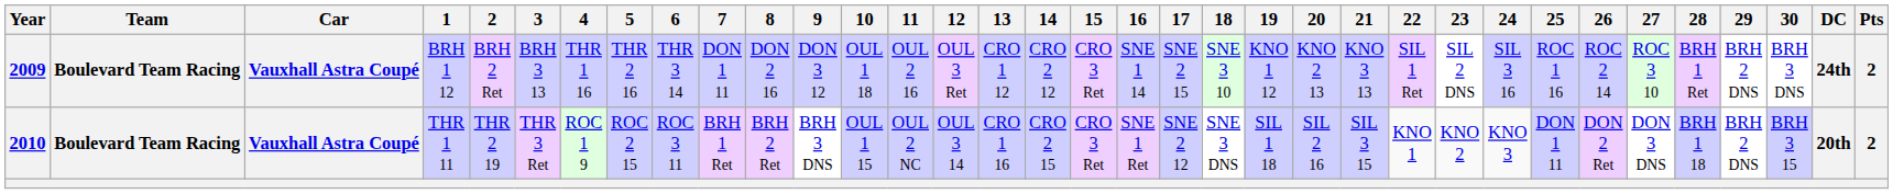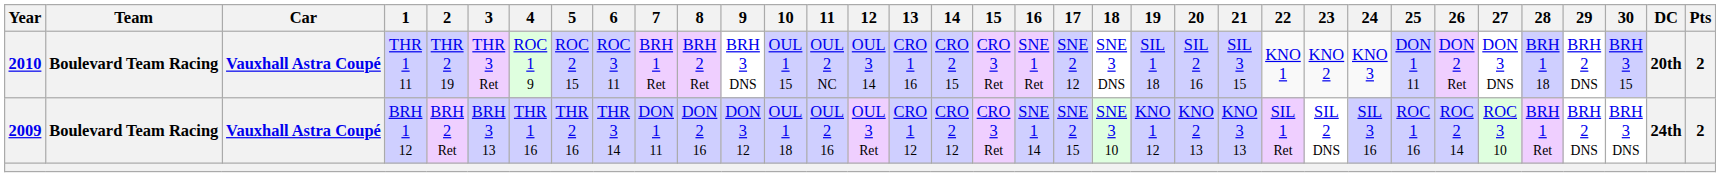 <table class="wikitable" style="text-align:center; font-size:85%">
 <tr>
 <th>Year</th>
 <th>Team</th>
 <th>Car</th>
 <th>1</th>
 <th>2</th>
 <th>3</th>
 <th>4</th>
 <th>5</th>
 <th>6</th>
 <th>7</th>
 <th>8</th>
 <th>9</th>
 <th>10</th>
 <th>11</th>
 <th>12</th>
 <th>13</th>
 <th>14</th>
 <th>15</th>
 <th>16</th>
 <th>17</th>
 <th>18</th>
 <th>19</th>
 <th>20</th>
 <th>21</th>
 <th>22</th>
 <th>23</th>
 <th>24</th>
 <th>25</th>
 <th>26</th>
 <th>27</th>
 <th>28</th>
 <th>29</th>
 <th>30</th>
 <th>DC</th>
 <th>Pts</th>
 </tr>
 <tr>
+<th><a href='#'>2010</a></th>
+<th nowrap>Boulevard Team Racing</th>
+<th nowrap><a href='#'>Vauxhall Astra Coupé</a></th>
+<td style="background:#CFCFFF;"><a href='#'>THR<br>1</a><br><small>11</small></td>
+<td style="background:#CFCFFF;"><a href='#'>THR<br>2</a><br><small>19</small></td>
+<td style="background:#EFCFFF;"><a href='#'>THR<br>3</a><br><small>Ret</small></td>
+<td style="background:#DFFFDF;"><a href='#'>ROC<br>1</a><br><small>9</small></td>
+<td style="background:#CFCFFF;"><a href='#'>ROC<br>2</a><br><small>15</small></td>
+<td style="background:#CFCFFF;"><a href='#'>ROC<br>3</a><br><small>11</small></td>
+<td style="background:#EFCFFF;"><a href='#'>BRH<br>1</a><br><small>Ret</small></td>
+<td style="background:#EFCFFF;"><a href='#'>BRH<br>2</a><br><small>Ret</small></td>
+<td style="background:#FFFFFF;"><a href='#'>BRH<br>3</a><br><small>DNS</small></td>
+<td style="background:#CFCFFF;"><a href='#'>OUL<br>1</a><br><small>15</small></td>
+<td style="background:#CFCFFF;"><a href='#'>OUL<br>2</a><br><small>NC</small></td>
+<td style="background:#CFCFFF;"><a href='#'>OUL<br>3</a><br><small>14</small></td>
+<td style="background:#CFCFFF;"><a href='#'>CRO<br>1</a><br><small>16</small></td>
+<td style="background:#CFCFFF;"><a href='#'>CRO<br>2</a><br><small>15</small></td>
+<td style="background:#EFCFFF;"><a href='#'>CRO<br>3</a><br><small>Ret</small></td>
+<td style="background:#EFCFFF;"><a href='#'>SNE<br>1</a><br><small>Ret</small></td>
+<td style="background:#CFCFFF;"><a href='#'>SNE<br>2</a><br><small>12</small></td>
+<td style="background:#FFFFFF;"><a href='#'>SNE<br>3</a><br><small>DNS</small></td>
+<td style="background:#CFCFFF;"><a href='#'>SIL<br>1</a><br><small>18</small></td>
+<td style="background:#CFCFFF;"><a href='#'>SIL<br>2</a><br><small>16</small></td>
+<td style="background:#CFCFFF;"><a href='#'>SIL<br>3</a><br><small>15</small></td>
+<td><a href='#'>KNO<br>1</a></td>
+<td><a href='#'>KNO<br>2</a></td>
+<td><a href='#'>KNO<br>3</a></td>
+<td style="background:#CFCFFF;"><a href='#'>DON<br>1</a><br><small>11</small></td>
+<td style="background:#EFCFFF;"><a href='#'>DON<br>2</a><br><small>Ret</small></td>
+<td style="background:#FFFFFF;"><a href='#'>DON<br>3</a><br><small>DNS</small></td>
+<td style="background:#CFCFFF;"><a href='#'>BRH<br>1</a><br><small>18</small></td>
+<td style="background:#FFFFFF;"><a href='#'>BRH<br>2</a><br><small>DNS</small></td>
+<td style="background:#CFCFFF;"><a href='#'>BRH<br>3</a><br><small>15</small></td>
+<th>20th</th>
+<th>2</th>
+</tr>
+<tr>
 <th><a href='#'>2009</a></th>
 <th nowrap>Boulevard Team Racing</th>
 <th nowrap><a href='#'>Vauxhall Astra Coupé</a></th>
 <td style="background:#CFCFFF;"><a href='#'>BRH<br>1</a><br><small>12</small></td>
 <td style="background:#EFCFFF;"><a href='#'>BRH<br>2</a><br><small>Ret</small></td>
 <td style="background:#CFCFFF;"><a href='#'>BRH<br>3</a><br><small>13</small></td>
 <td style="background:#CFCFFF;"><a href='#'>THR<br>1</a><br><small>16</small></td>
 <td style="background:#CFCFFF;"><a href='#'>THR<br>2</a><br><small>16</small></td>
 <td style="background:#CFCFFF;"><a href='#'>THR<br>3</a><br><small>14</small></td>
 <td style="background:#CFCFFF;"><a href='#'>DON<br>1</a><br><small>11</small></td>
 <td style="background:#CFCFFF;"><a href='#'>DON<br>2</a><br><small>16</small></td>
 <td style="background:#CFCFFF;"><a href='#'>DON<br>3</a><br><small>12</small></td>
 <td style="background:#CFCFFF;"><a href='#'>OUL<br>1</a><br><small>18</small></td>
 <td style="background:#CFCFFF;"><a href='#'>OUL<br>2</a><br><small>16</small></td>
 <td style="background:#EFCFFF;"><a href='#'>OUL<br>3</a><br><small>Ret</small></td>
 <td style="background:#CFCFFF;"><a href='#'>CRO<br>1</a><br><small>12</small></td>
 <td style="background:#CFCFFF;"><a href='#'>CRO<br>2</a><br><small>12</small></td>
 <td style="background:#EFCFFF;"><a href='#'>CRO<br>3</a><br><small>Ret</small></td>
 <td style="background:#CFCFFF;"><a href='#'>SNE<br>1</a><br><small>14</small></td>
 <td style="background:#CFCFFF;"><a href='#'>SNE<br>2</a><br><small>15</small></td>
 <td style="background:#DFFFDF;"><a href='#'>SNE<br>3</a><br><small>10</small></td>
 <td style="background:#CFCFFF;"><a href='#'>KNO<br>1</a><br><small>12</small></td>
 <td style="background:#CFCFFF;"><a href='#'>KNO<br>2</a><br><small>13</small></td>
 <td style="background:#CFCFFF;"><a href='#'>KNO<br>3</a><br><small>13</small></td>
 <td style="background:#EFCFFF;"><a href='#'>SIL<br>1</a><br><small>Ret</small></td>
 <td style="background:#FFFFFF;"><a href='#'>SIL<br>2</a><br><small>DNS</small></td>
 <td style="background:#CFCFFF;"><a href='#'>SIL<br>3</a><br><small>16</small></td>
 <td style="background:#CFCFFF;"><a href='#'>ROC<br>1</a><br><small>16</small></td>
 <td style="background:#CFCFFF;"><a href='#'>ROC<br>2</a><br><small>14</small></td>
 <td style="background:#DFFFDF;"><a href='#'>ROC<br>3</a><br><small>10</small></td>
 <td style="background:#EFCFFF;"><a href='#'>BRH<br>1</a><br><small>Ret</small></td>
 <td style="background:#FFFFFF;"><a href='#'>BRH<br>2</a><br><small>DNS</small></td>
 <td style="background:#FFFFFF;"><a href='#'>BRH<br>3</a><br><small>DNS</small></td>
 <th>24th</th>
 <th>2</th>
 </tr>
 <tr>
-<th><a href='#'>2010</a></th>
-<th nowrap>Boulevard Team Racing</th>
-<th nowrap><a href='#'>Vauxhall Astra Coupé</a></th>
-<td style="background:#CFCFFF;"><a href='#'>THR<br>1</a><br><small>11</small></td>
-<td style="background:#CFCFFF;"><a href='#'>THR<br>2</a><br><small>19</small></td>
-<td style="background:#EFCFFF;"><a href='#'>THR<br>3</a><br><small>Ret</small></td>
-<td style="background:#DFFFDF;"><a href='#'>ROC<br>1</a><br><small>9</small></td>
-<td style="background:#CFCFFF;"><a href='#'>ROC<br>2</a><br><small>15</small></td>
-<td style="background:#CFCFFF;"><a href='#'>ROC<br>3</a><br><small>11</small></td>
-<td style="background:#EFCFFF;"><a href='#'>BRH<br>1</a><br><small>Ret</small></td>
-<td style="background:#EFCFFF;"><a href='#'>BRH<br>2</a><br><small>Ret</small></td>
-<td style="background:#FFFFFF;"><a href='#'>BRH<br>3</a><br><small>DNS</small></td>
-<td style="background:#CFCFFF;"><a href='#'>OUL<br>1</a><br><small>15</small></td>
-<td style="background:#CFCFFF;"><a href='#'>OUL<br>2</a><br><small>NC</small></td>
-<td style="background:#CFCFFF;"><a href='#'>OUL<br>3</a><br><small>14</small></td>
-<td style="background:#CFCFFF;"><a href='#'>CRO<br>1</a><br><small>16</small></td>
-<td style="background:#CFCFFF;"><a href='#'>CRO<br>2</a><br><small>15</small></td>
-<td style="background:#EFCFFF;"><a href='#'>CRO<br>3</a><br><small>Ret</small></td>
-<td style="background:#EFCFFF;"><a href='#'>SNE<br>1</a><br><small>Ret</small></td>
-<td style="background:#CFCFFF;"><a href='#'>SNE<br>2</a><br><small>12</small></td>
-<td style="background:#FFFFFF;"><a href='#'>SNE<br>3</a><br><small>DNS</small></td>
-<td style="background:#CFCFFF;"><a href='#'>SIL<br>1</a><br><small>18</small></td>
-<td style="background:#CFCFFF;"><a href='#'>SIL<br>2</a><br><small>16</small></td>
-<td style="background:#CFCFFF;"><a href='#'>SIL<br>3</a><br><small>15</small></td>
-<td><a href='#'>KNO<br>1</a></td>
-<td><a href='#'>KNO<br>2</a></td>
-<td><a href='#'>KNO<br>3</a></td>
-<td style="background:#CFCFFF;"><a href='#'>DON<br>1</a><br><small>11</small></td>
-<td style="background:#EFCFFF;"><a href='#'>DON<br>2</a><br><small>Ret</small></td>
-<td style="background:#FFFFFF;"><a href='#'>DON<br>3</a><br><small>DNS</small></td>
-<td style="background:#CFCFFF;"><a href='#'>BRH<br>1</a><br><small>18</small></td>
-<td style="background:#FFFFFF;"><a href='#'>BRH<br>2</a><br><small>DNS</small></td>
-<td style="background:#CFCFFF;"><a href='#'>BRH<br>3</a><br><small>15</small></td>
-<th>20th</th>
-<th>2</th>
-</tr>
-<tr>
 <th colspan="35"></th>
 </tr>
 </table>
